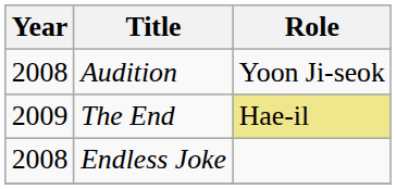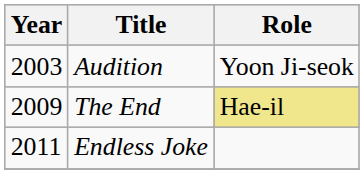 <table class="wikitable sortable">
 <tr>
 <th>Year</th>
 <th>Title</th>
 <th>Role</th>
 </tr>
 <tr>
-<td>2008</td>
+<td>2003</td>
 <td><em>Audition</em></td>
 <td>Yoon Ji-seok</td>
 </tr>
 <tr>
 <td>2009</td>
 <td><em>The End</em></td>
 <td style="background: khaki;">Hae-il</td>
 </tr>
 <tr>
-<td>2008</td>
+<td>2011</td>
 <td><em>Endless Joke</em></td>
 <td></td>
 </tr>
 <tr>
 </tr>
 </table>
